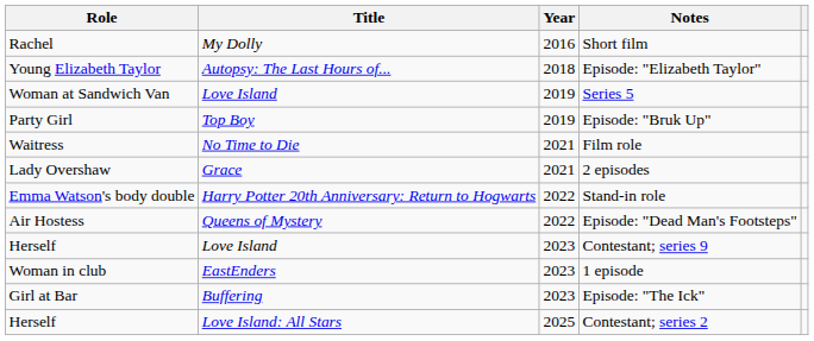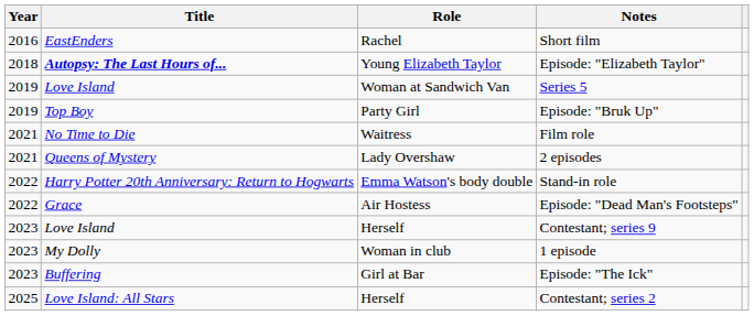 <table class="wikitable">
 <tr>
+<th>Year</th>
+<th>Title</th>
 <th>Role</th>
-<th>Title</th>
-<th>Year</th>
 <th>Notes</th>
 <th></th>
 </tr>
 <tr>
+<td>2016</td>
+<td><em><a href='#'>EastEnders</a></em></td>
 <td>Rachel</td>
-<td><em>My Dolly</em></td>
-<td>2016</td>
 <td>Short film</td>
 <td align="center"></td>
 </tr>
 <tr>
+<td>2018</td>
+<td><strong><em><a href='#'>Autopsy: The Last Hours of...</a></em></strong></td>
 <td>Young <a href='#'>Elizabeth Taylor</a></td>
-<td><em><a href='#'>Autopsy: The Last Hours of...</a></em></td>
-<td>2018</td>
 <td>Episode: "Elizabeth Taylor"</td>
 <td align="center"></td>
 </tr>
 <tr>
+<td>2019</td>
+<td><em><a href='#'>Love Island</a></em></td>
 <td>Woman at Sandwich Van</td>
-<td><em><a href='#'>Love Island</a></em></td>
-<td>2019</td>
 <td><a href='#'>Series 5</a></td>
 <td align="center"></td>
 </tr>
 <tr>
+<td>2019</td>
+<td><em><a href='#'>Top Boy</a></em></td>
 <td>Party Girl</td>
-<td><em><a href='#'>Top Boy</a></em></td>
-<td>2019</td>
 <td>Episode: "Bruk Up"</td>
 <td align="center"></td>
 </tr>
 <tr>
+<td>2021</td>
+<td><em><a href='#'>No Time to Die</a></em></td>
 <td>Waitress</td>
-<td><em><a href='#'>No Time to Die</a></em></td>
-<td>2021</td>
 <td>Film role</td>
 <td align="center"></td>
 </tr>
 <tr>
+<td>2021</td>
+<td><em><a href='#'>Queens of Mystery</a></em></td>
 <td>Lady Overshaw</td>
-<td><em><a href='#'>Grace</a></em></td>
-<td>2021</td>
 <td>2 episodes</td>
 <td align="center"></td>
 </tr>
 <tr>
+<td>2022</td>
+<td><em><a href='#'>Harry Potter 20th Anniversary: Return to Hogwarts</a></em></td>
 <td><a href='#'>Emma Watson</a>'s body double</td>
-<td><em><a href='#'>Harry Potter 20th Anniversary: Return to Hogwarts</a></em></td>
-<td>2022</td>
 <td>Stand-in role</td>
 <td align="center"></td>
 </tr>
 <tr>
+<td>2022</td>
+<td><em><a href='#'>Grace</a></em></td>
 <td>Air Hostess</td>
-<td><em><a href='#'>Queens of Mystery</a></em></td>
-<td>2022</td>
 <td>Episode: "Dead Man's Footsteps"</td>
 <td align="center"></td>
 </tr>
 <tr>
+<td>2023</td>
+<td><em>Love Island</em></td>
 <td>Herself</td>
-<td><em>Love Island</em></td>
-<td>2023</td>
 <td>Contestant; <a href='#'>series 9</a></td>
 <td align="center"></td>
 </tr>
 <tr>
+<td>2023</td>
+<td><em>My Dolly</em></td>
 <td>Woman in club</td>
-<td><em><a href='#'>EastEnders</a></em></td>
-<td>2023</td>
 <td>1 episode</td>
 <td align="center"></td>
 </tr>
 <tr>
+<td>2023</td>
+<td><em><a href='#'>Buffering</a></em></td>
 <td>Girl at Bar</td>
-<td><em><a href='#'>Buffering</a></em></td>
-<td>2023</td>
 <td>Episode: "The Ick"</td>
 <td align="center"></td>
 </tr>
 <tr>
+<td>2025</td>
+<td><em><a href='#'>Love Island: All Stars</a></em></td>
 <td>Herself</td>
-<td><em><a href='#'>Love Island: All Stars</a></em></td>
-<td>2025</td>
 <td>Contestant; <a href='#'>series 2</a></td>
 <td align="center"></td>
 </tr>
 </table>
